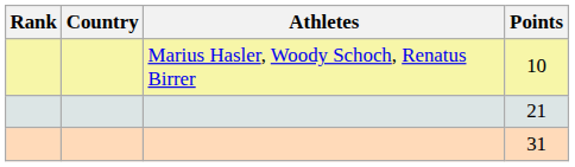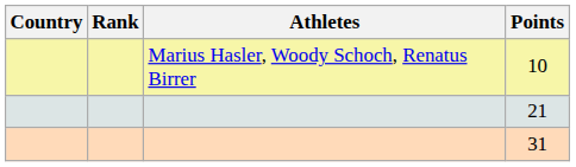 <table class="wikitable" width=65% style="font-size:90%; text-align:center;">
 <tr>
+<th>Country</th>
 <th>Rank</th>
-<th>Country</th>
 <th>Athletes</th>
 <th>Points</th>
 </tr>
 <tr bgcolor="#F7F6A8">
+<td align=left></td>
 <td></td>
-<td align=left></td>
 <td align=left><a href='#'>Marius Hasler</a>, <a href='#'>Woody Schoch</a>, <a href='#'>Renatus Birrer</a></td>
 <td>10</td>
 </tr>
 <tr bgcolor="#DCE5E5">
+<td align=left></td>
 <td></td>
-<td align=left></td>
 <td></td>
 <td>21</td>
 </tr>
 <tr bgcolor="#FFDAB9">
+<td align=left></td>
 <td></td>
-<td align=left></td>
 <td></td>
 <td>31</td>
 </tr>
 </table>
